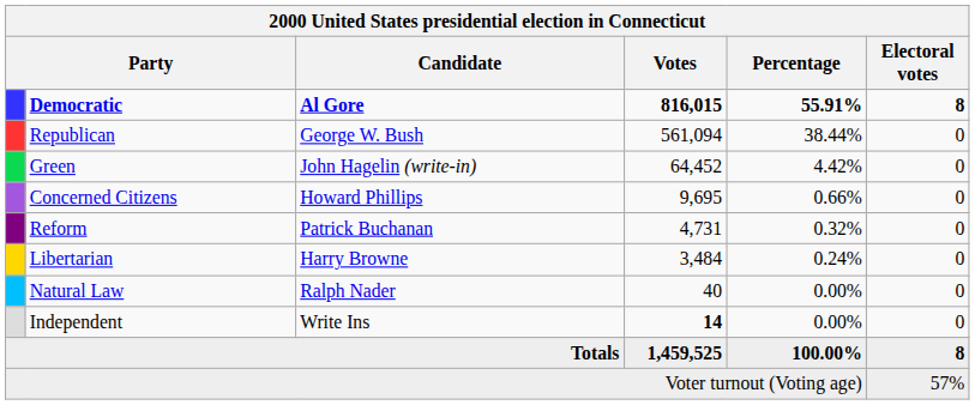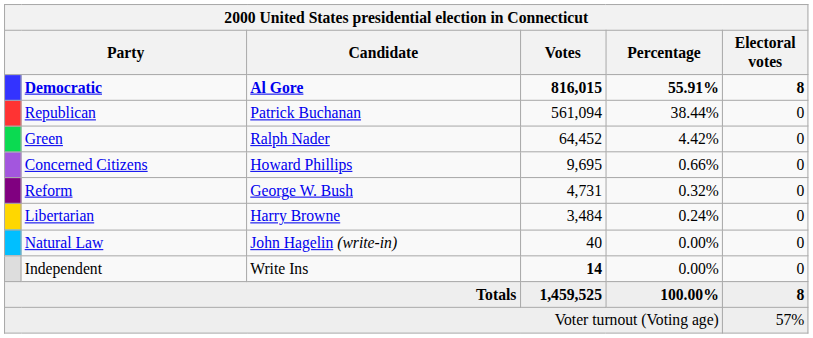 <table class="wikitable" style="font-size: 95%;">
 <tr>
 <th colspan="6">2000 United States presidential election in Connecticut</th>
 </tr>
 <tr>
 <th colspan="2" style="width: 15em">Party</th>
 <th style="width: 17em">Candidate</th>
 <th style="width: 5em">Votes</th>
 <th style="width: 7em">Percentage</th>
 <th style="width: 5em">Electoral votes</th>
 </tr>
 <tr>
 <th style="background-color:#3333FF; width: 3px"></th>
 <td style="width: 130px"><strong><a href='#'>Democratic</a></strong></td>
 <td><strong><a href='#'>Al Gore</a></strong></td>
 <td align="right"><strong>816,015</strong></td>
 <td align="right"><strong>55.91%</strong></td>
 <td align="right"><strong>8</strong></td>
 </tr>
 <tr>
 <th style="background-color:#FF3333; width: 3px"></th>
 <td style="width: 130px"><a href='#'>Republican</a></td>
-<td><a href='#'>George W. Bush</a></td>
+<td><a href='#'>Patrick Buchanan</a></td>
 <td align="right">561,094</td>
 <td align="right">38.44%</td>
 <td align="right">0</td>
 </tr>
 <tr>
 <th style="background-color:#0BDA51; width: 3px"></th>
 <td style="width: 130px"><a href='#'>Green</a></td>
-<td><a href='#'>John Hagelin</a> <em>(write-in)</em></td>
+<td><a href='#'>Ralph Nader</a></td>
 <td align="right">64,452</td>
 <td align="right">4.42%</td>
 <td align="right">0</td>
 </tr>
 <tr>
 <th style="background-color:#a356de; width: 3px"></th>
 <td style="width: 130px"><a href='#'>Concerned Citizens</a></td>
 <td><a href='#'>Howard Phillips</a></td>
 <td align="right">9,695</td>
 <td align="right">0.66%</td>
 <td align="right">0</td>
 </tr>
 <tr>
 <th style="background-color:purple; width: 3px"></th>
 <td style="width: 130px"><a href='#'>Reform</a></td>
-<td><a href='#'>Patrick Buchanan</a></td>
+<td><a href='#'>George W. Bush</a></td>
 <td align="right">4,731</td>
 <td align="right">0.32%</td>
 <td align="right">0</td>
 </tr>
 <tr>
 <th style="background-color:#FFD700; width: 3px"></th>
 <td style="width: 130px"><a href='#'>Libertarian</a></td>
 <td><a href='#'>Harry Browne</a></td>
 <td align="right">3,484</td>
 <td align="right">0.24%</td>
 <td align="right">0</td>
 </tr>
 <tr>
 <th style="background-color:#00BFFF; width: 3px"></th>
 <td style="width: 130px"><a href='#'>Natural Law</a></td>
-<td><a href='#'>Ralph Nader</a></td>
+<td><a href='#'>John Hagelin</a> <em>(write-in)</em></td>
 <td align="right">40</td>
 <td align="right">0.00%</td>
 <td align="right">0</td>
 </tr>
 <tr>
 <th style="background-color:#DDDDDD; width: 3px"></th>
 <td style="width: 130px">Independent</td>
 <td>Write Ins</td>
 <td align="right"><strong>14</strong></td>
 <td align="right">0.00%</td>
 <td align="right">0</td>
 </tr>
 <tr bgcolor="#EEEEEE">
 <td colspan="3" align="right"><strong>Totals</strong></td>
 <td align="right"><strong>1,459,525</strong></td>
 <td align="right"><strong>100.00%</strong></td>
 <td align="right"><strong>8</strong></td>
 </tr>
 <tr bgcolor="#EEEEEE">
 <td colspan="5" align="right">Voter turnout (Voting age)</td>
 <td colspan="1" align="right">57%</td>
 </tr>
 </table>
